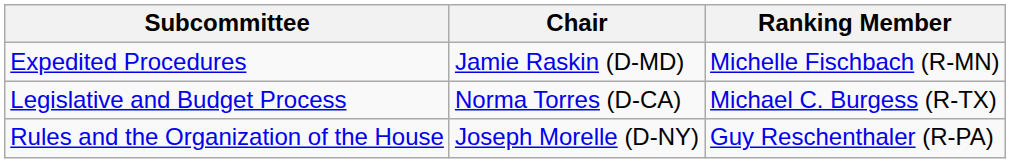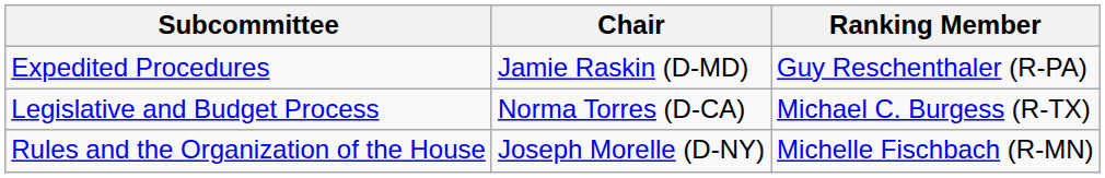 <table class="wikitable">
 <tr>
 <th>Subcommittee</th>
 <th>Chair</th>
 <th>Ranking Member</th>
 </tr>
 <tr>
 <td><a href='#'>Expedited Procedures</a></td>
 <td><a href='#'>Jamie Raskin</a> (D-MD)</td>
-<td><a href='#'>Michelle Fischbach</a> (R-MN)</td>
+<td><a href='#'>Guy Reschenthaler</a> (R-PA)</td>
 </tr>
 <tr>
 <td><a href='#'>Legislative and Budget Process</a></td>
 <td><a href='#'>Norma Torres</a> (D-CA)</td>
 <td><a href='#'>Michael C. Burgess</a> (R-TX)</td>
 </tr>
 <tr>
 <td><a href='#'>Rules and the Organization of the House</a></td>
 <td><a href='#'>Joseph Morelle</a> (D-NY)</td>
-<td><a href='#'>Guy Reschenthaler</a> (R-PA)</td>
+<td><a href='#'>Michelle Fischbach</a> (R-MN)</td>
 </tr>
 </table>
